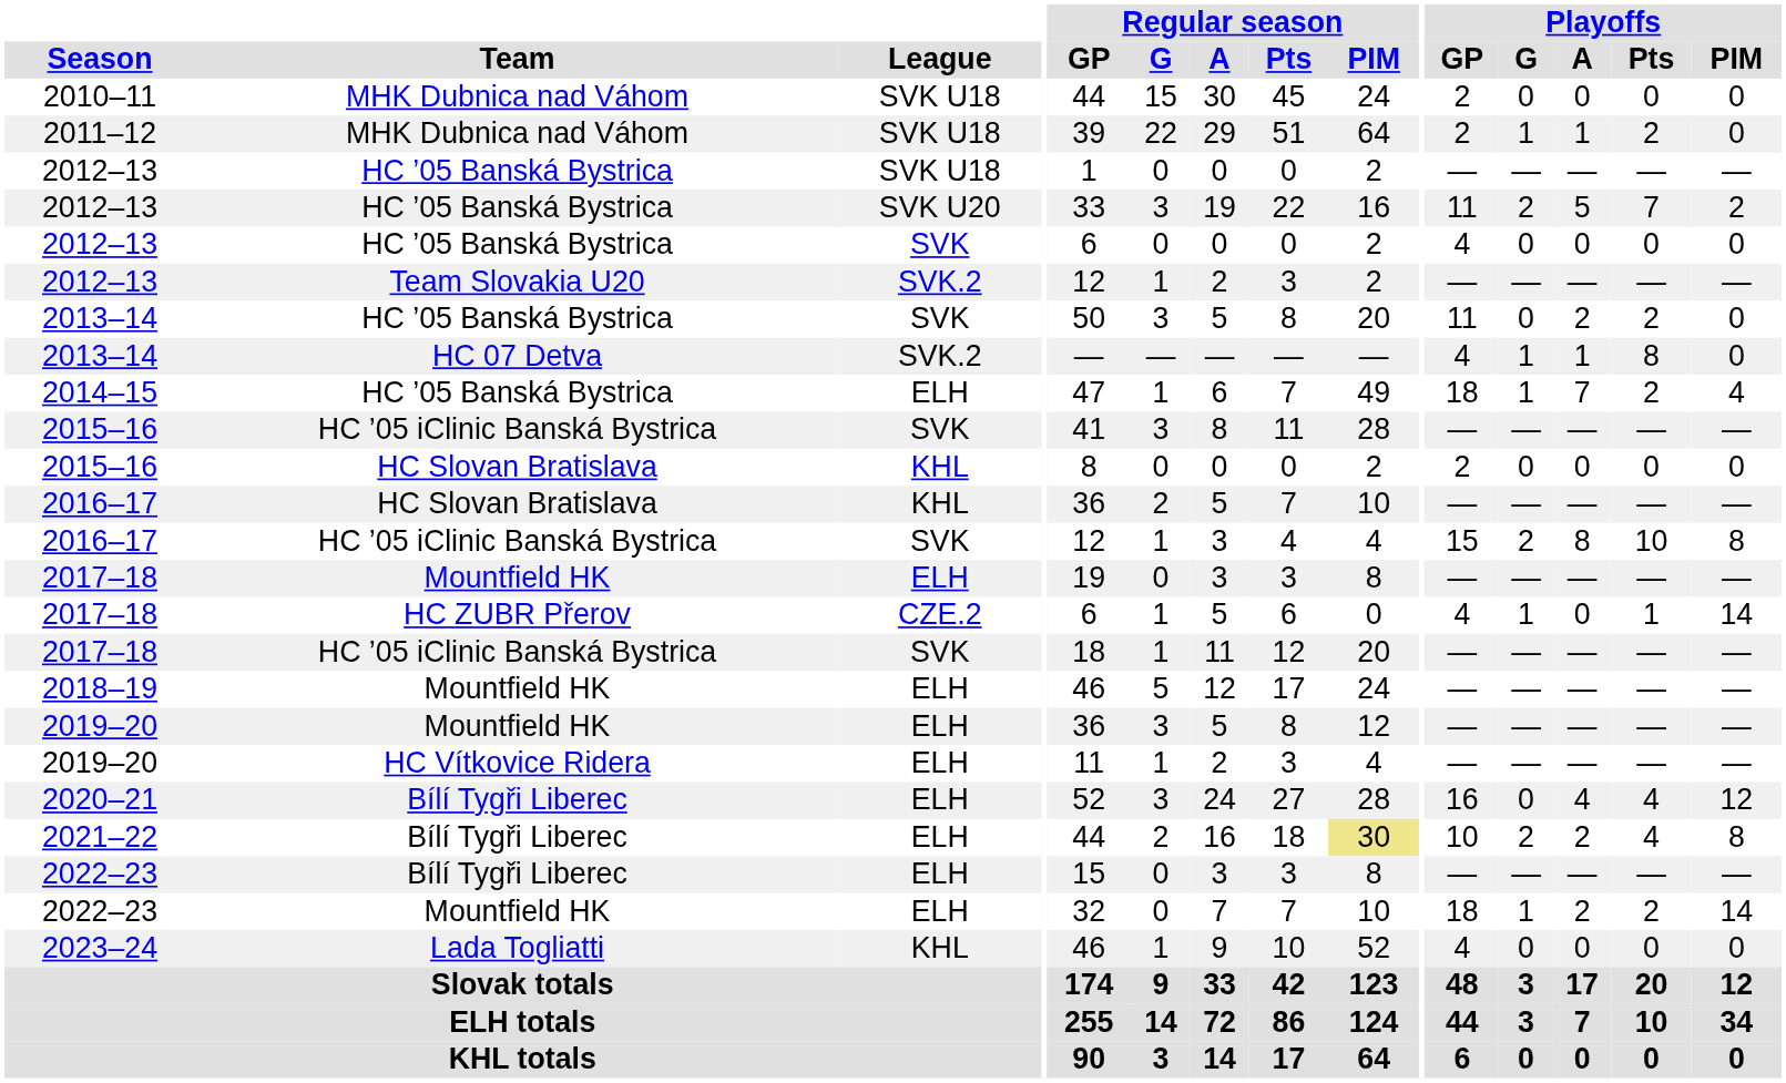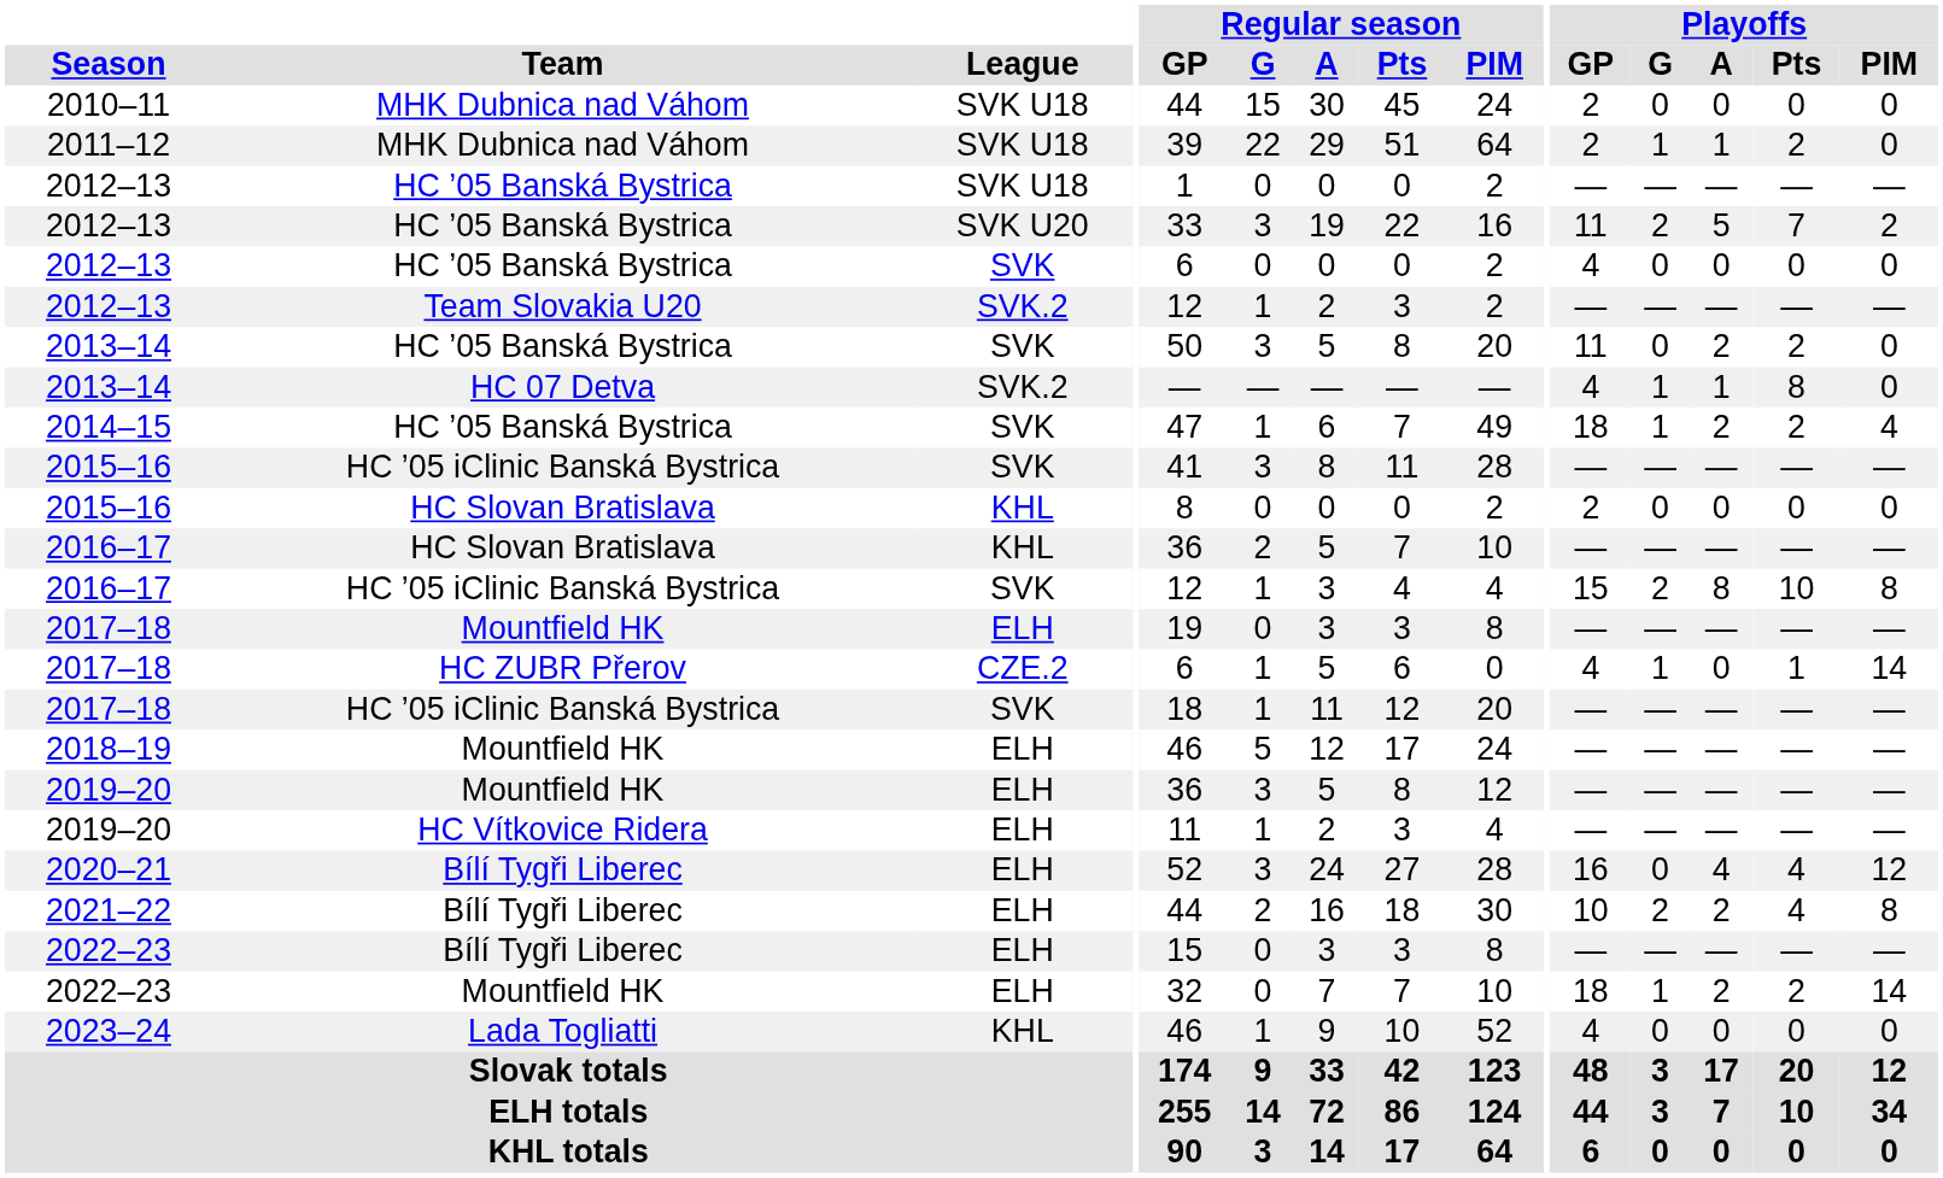 <table border="0" cellpadding="1" cellspacing="0" style="text-align:center; width:60em">
 <tr bgcolor="#e0e0e0">
 <th colspan="3" bgcolor="#ffffff"></th>
 <th rowspan="99" bgcolor="#ffffff"></th>
 <th colspan="5"><a href='#'>Regular season</a></th>
 <th rowspan="99" bgcolor="#ffffff"></th>
 <th colspan="5"><a href='#'>Playoffs</a></th>
 </tr>
 <tr bgcolor="#e0e0e0">
 <th><a href='#'>Season</a></th>
 <th>Team</th>
 <th>League</th>
 <th>GP</th>
 <th><a href='#'>G</a></th>
 <th><a href='#'>A</a></th>
 <th><a href='#'>Pts</a></th>
 <th><a href='#'>PIM</a></th>
 <th>GP</th>
 <th>G</th>
 <th>A</th>
 <th>Pts</th>
 <th>PIM</th>
 </tr>
 <tr>
 <td>2010–11</td>
 <td><a href='#'>MHK Dubnica nad Váhom</a></td>
 <td>SVK U18</td>
 <td>44</td>
 <td>15</td>
 <td>30</td>
 <td>45</td>
 <td>24</td>
 <td>2</td>
 <td>0</td>
 <td>0</td>
 <td>0</td>
 <td>0</td>
 </tr>
 <tr bgcolor="#f0f0f0">
 <td>2011–12</td>
 <td>MHK Dubnica nad Váhom</td>
 <td>SVK U18</td>
 <td>39</td>
 <td>22</td>
 <td>29</td>
 <td>51</td>
 <td>64</td>
 <td>2</td>
 <td>1</td>
 <td>1</td>
 <td>2</td>
 <td>0</td>
 </tr>
 <tr>
 <td>2012–13</td>
 <td><a href='#'>HC ’05 Banská Bystrica</a></td>
 <td>SVK U18</td>
 <td>1</td>
 <td>0</td>
 <td>0</td>
 <td>0</td>
 <td>2</td>
 <td>—</td>
 <td>—</td>
 <td>—</td>
 <td>—</td>
 <td>—</td>
 </tr>
 <tr bgcolor="#f0f0f0">
 <td>2012–13</td>
 <td>HC ’05 Banská Bystrica</td>
 <td>SVK U20</td>
 <td>33</td>
 <td>3</td>
 <td>19</td>
 <td>22</td>
 <td>16</td>
 <td>11</td>
 <td>2</td>
 <td>5</td>
 <td>7</td>
 <td>2</td>
 </tr>
 <tr>
 <td><a href='#'>2012–13</a></td>
 <td>HC ’05 Banská Bystrica</td>
 <td><a href='#'>SVK</a></td>
 <td>6</td>
 <td>0</td>
 <td>0</td>
 <td>0</td>
 <td>2</td>
 <td>4</td>
 <td>0</td>
 <td>0</td>
 <td>0</td>
 <td>0</td>
 </tr>
 <tr bgcolor="#f0f0f0">
 <td><a href='#'>2012–13</a></td>
 <td><a href='#'>Team Slovakia U20</a></td>
 <td><a href='#'>SVK.2</a></td>
 <td>12</td>
 <td>1</td>
 <td>2</td>
 <td>3</td>
 <td>2</td>
 <td>—</td>
 <td>—</td>
 <td>—</td>
 <td>—</td>
 <td>—</td>
 </tr>
 <tr>
 <td><a href='#'>2013–14</a></td>
 <td>HC ’05 Banská Bystrica</td>
 <td>SVK</td>
 <td>50</td>
 <td>3</td>
 <td>5</td>
 <td>8</td>
 <td>20</td>
 <td>11</td>
 <td>0</td>
 <td>2</td>
 <td>2</td>
 <td>0</td>
 </tr>
 <tr bgcolor="#f0f0f0">
 <td><a href='#'>2013–14</a></td>
 <td><a href='#'>HC 07 Detva</a></td>
 <td>SVK.2</td>
 <td>—</td>
 <td>—</td>
 <td>—</td>
 <td>—</td>
 <td>—</td>
 <td>4</td>
 <td>1</td>
 <td>1</td>
 <td>8</td>
 <td>0</td>
 </tr>
 <tr>
 <td><a href='#'>2014–15</a></td>
 <td>HC ’05 Banská Bystrica</td>
-<td>ELH</td>
+<td>SVK</td>
 <td>47</td>
 <td>1</td>
 <td>6</td>
 <td>7</td>
 <td>49</td>
 <td>18</td>
 <td>1</td>
-<td>7</td>
+<td>2</td>
 <td>2</td>
 <td>4</td>
 </tr>
 <tr bgcolor="#f0f0f0">
 <td><a href='#'>2015–16</a></td>
 <td>HC ’05 iClinic Banská Bystrica</td>
 <td>SVK</td>
 <td>41</td>
 <td>3</td>
 <td>8</td>
 <td>11</td>
 <td>28</td>
 <td>—</td>
 <td>—</td>
 <td>—</td>
 <td>—</td>
 <td>—</td>
 </tr>
 <tr>
 <td><a href='#'>2015–16</a></td>
 <td><a href='#'>HC Slovan Bratislava</a></td>
 <td><a href='#'>KHL</a></td>
 <td>8</td>
 <td>0</td>
 <td>0</td>
 <td>0</td>
 <td>2</td>
 <td>2</td>
 <td>0</td>
 <td>0</td>
 <td>0</td>
 <td>0</td>
 </tr>
 <tr bgcolor="#f0f0f0">
 <td><a href='#'>2016–17</a></td>
 <td>HC Slovan Bratislava</td>
 <td>KHL</td>
 <td>36</td>
 <td>2</td>
 <td>5</td>
 <td>7</td>
 <td>10</td>
 <td>—</td>
 <td>—</td>
 <td>—</td>
 <td>—</td>
 <td>—</td>
 </tr>
 <tr>
 <td><a href='#'>2016–17</a></td>
 <td>HC ’05 iClinic Banská Bystrica</td>
 <td>SVK</td>
 <td>12</td>
 <td>1</td>
 <td>3</td>
 <td>4</td>
 <td>4</td>
 <td>15</td>
 <td>2</td>
 <td>8</td>
 <td>10</td>
 <td>8</td>
 </tr>
 <tr bgcolor="#f0f0f0">
 <td><a href='#'>2017–18</a></td>
 <td><a href='#'>Mountfield HK</a></td>
 <td><a href='#'>ELH</a></td>
 <td>19</td>
 <td>0</td>
 <td>3</td>
 <td>3</td>
 <td>8</td>
 <td>—</td>
 <td>—</td>
 <td>—</td>
 <td>—</td>
 <td>—</td>
 </tr>
 <tr>
 <td><a href='#'>2017–18</a></td>
 <td><a href='#'>HC ZUBR Přerov</a></td>
 <td><a href='#'>CZE.2</a></td>
 <td>6</td>
 <td>1</td>
 <td>5</td>
 <td>6</td>
 <td>0</td>
 <td>4</td>
 <td>1</td>
 <td>0</td>
 <td>1</td>
 <td>14</td>
 </tr>
 <tr bgcolor="#f0f0f0">
 <td><a href='#'>2017–18</a></td>
 <td>HC ’05 iClinic Banská Bystrica</td>
 <td>SVK</td>
 <td>18</td>
 <td>1</td>
 <td>11</td>
 <td>12</td>
 <td>20</td>
 <td>—</td>
 <td>—</td>
 <td>—</td>
 <td>—</td>
 <td>—</td>
 </tr>
 <tr>
 <td><a href='#'>2018–19</a></td>
 <td>Mountfield HK</td>
 <td>ELH</td>
 <td>46</td>
 <td>5</td>
 <td>12</td>
 <td>17</td>
 <td>24</td>
 <td>—</td>
 <td>—</td>
 <td>—</td>
 <td>—</td>
 <td>—</td>
 </tr>
 <tr bgcolor="#f0f0f0">
 <td><a href='#'>2019–20</a></td>
 <td>Mountfield HK</td>
 <td>ELH</td>
 <td>36</td>
 <td>3</td>
 <td>5</td>
 <td>8</td>
 <td>12</td>
 <td>—</td>
 <td>—</td>
 <td>—</td>
 <td>—</td>
 <td>—</td>
 </tr>
 <tr>
 <td>2019–20</td>
 <td><a href='#'>HC Vítkovice Ridera</a></td>
 <td>ELH</td>
 <td>11</td>
 <td>1</td>
 <td>2</td>
 <td>3</td>
 <td>4</td>
 <td>—</td>
 <td>—</td>
 <td>—</td>
 <td>—</td>
 <td>—</td>
 </tr>
 <tr bgcolor="#f0f0f0">
 <td><a href='#'>2020–21</a></td>
 <td><a href='#'>Bílí Tygři Liberec</a></td>
 <td>ELH</td>
 <td>52</td>
 <td>3</td>
 <td>24</td>
 <td>27</td>
 <td>28</td>
 <td>16</td>
 <td>0</td>
 <td>4</td>
 <td>4</td>
 <td>12</td>
 </tr>
 <tr>
 <td><a href='#'>2021–22</a></td>
 <td>Bílí Tygři Liberec</td>
 <td>ELH</td>
 <td>44</td>
 <td>2</td>
 <td>16</td>
 <td>18</td>
-<td style="background: khaki;">30</td>
+<td>30</td>
 <td>10</td>
 <td>2</td>
 <td>2</td>
 <td>4</td>
 <td>8</td>
 </tr>
 <tr bgcolor="#f0f0f0">
 <td><a href='#'>2022–23</a></td>
 <td>Bílí Tygři Liberec</td>
 <td>ELH</td>
 <td>15</td>
 <td>0</td>
 <td>3</td>
 <td>3</td>
 <td>8</td>
 <td>—</td>
 <td>—</td>
 <td>—</td>
 <td>—</td>
 <td>—</td>
 </tr>
 <tr>
 <td>2022–23</td>
 <td>Mountfield HK</td>
 <td>ELH</td>
 <td>32</td>
 <td>0</td>
 <td>7</td>
 <td>7</td>
 <td>10</td>
 <td>18</td>
 <td>1</td>
 <td>2</td>
 <td>2</td>
 <td>14</td>
 </tr>
 <tr bgcolor="#f0f0f0">
 <td><a href='#'>2023–24</a></td>
 <td><a href='#'>Lada Togliatti</a></td>
 <td>KHL</td>
 <td>46</td>
 <td>1</td>
 <td>9</td>
 <td>10</td>
 <td>52</td>
 <td>4</td>
 <td>0</td>
 <td>0</td>
 <td>0</td>
 <td>0</td>
 </tr>
 <tr bgcolor="#e0e0e0">
 <th colspan="3">Slovak totals</th>
 <th>174</th>
 <th>9</th>
 <th>33</th>
 <th>42</th>
 <th>123</th>
 <th>48</th>
 <th>3</th>
 <th>17</th>
 <th>20</th>
 <th>12</th>
 </tr>
 <tr bgcolor="#e0e0e0">
 <th colspan="3">ELH totals</th>
 <th>255</th>
 <th>14</th>
 <th>72</th>
 <th>86</th>
 <th>124</th>
 <th>44</th>
 <th>3</th>
 <th>7</th>
 <th>10</th>
 <th>34</th>
 </tr>
 <tr bgcolor="#e0e0e0">
 <th colspan="3">KHL totals</th>
 <th>90</th>
 <th>3</th>
 <th>14</th>
 <th>17</th>
 <th>64</th>
 <th>6</th>
 <th>0</th>
 <th>0</th>
 <th>0</th>
 <th>0</th>
 </tr>
 </table>
